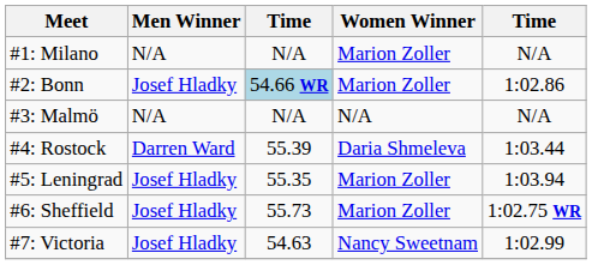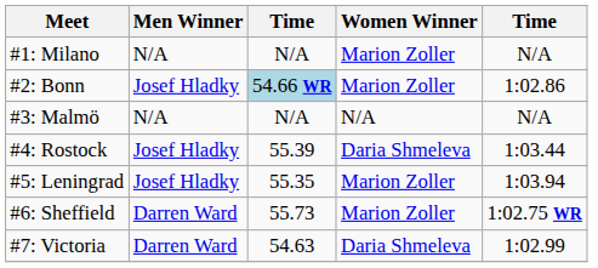 <table class=wikitable>
 <tr>
 <th>Meet</th>
 <th>Men Winner</th>
 <th>Time</th>
 <th>Women Winner</th>
 <th>Time</th>
 </tr>
 <tr>
 <td>#1: Milano</td>
 <td>N/A</td>
 <td align=center>N/A</td>
 <td> <a href='#'>Marion Zoller</a></td>
 <td align=center>N/A</td>
 </tr>
 <tr>
 <td>#2: Bonn</td>
 <td> <a href='#'>Josef Hladky</a></td>
 <td align=center style="background: lightblue;">54.66 <small><a href='#'><strong>WR</strong></a></small></td>
 <td> <a href='#'>Marion Zoller</a></td>
 <td align=center>1:02.86</td>
 </tr>
 <tr>
 <td>#3: Malmö</td>
 <td>N/A</td>
 <td align=center>N/A</td>
 <td>N/A</td>
 <td align=center>N/A</td>
 </tr>
 <tr>
 <td>#4: Rostock</td>
-<td> <a href='#'>Darren Ward</a></td>
+<td> <a href='#'>Josef Hladky</a></td>
 <td align=center>55.39</td>
 <td> <a href='#'>Daria Shmeleva</a></td>
 <td align=center>1:03.44</td>
 </tr>
 <tr>
 <td>#5: Leningrad</td>
 <td> <a href='#'>Josef Hladky</a></td>
 <td align=center>55.35</td>
 <td> <a href='#'>Marion Zoller</a></td>
 <td align=center>1:03.94</td>
 </tr>
 <tr>
 <td>#6: Sheffield</td>
-<td> <a href='#'>Josef Hladky</a></td>
+<td> <a href='#'>Darren Ward</a></td>
 <td align=center>55.73</td>
 <td> <a href='#'>Marion Zoller</a></td>
 <td align=center>1:02.75 <small><a href='#'><strong>WR</strong></a></small></td>
 </tr>
 <tr>
 <td>#7: Victoria</td>
-<td> <a href='#'>Josef Hladky</a></td>
+<td> <a href='#'>Darren Ward</a></td>
 <td align=center>54.63</td>
-<td> <a href='#'>Nancy Sweetnam</a></td>
+<td> <a href='#'>Daria Shmeleva</a></td>
 <td align=center>1:02.99</td>
 </tr>
 <tr>
 </tr>
 </table>
